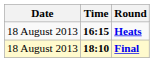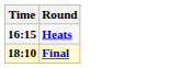 <table class="wikitable">
 <tr>
-<th>Date</th>
 <th>Time</th>
 <th>Round</th>
 </tr>
 <tr>
-<td>18 August 2013</td>
 <td><strong>16:15</strong></td>
 <td><strong><a href='#'>Heats</a></strong></td>
 </tr>
 <tr style=background:lemonchiffon>
-<td>18 August 2013</td>
 <td><strong>18:10</strong></td>
 <td><strong><a href='#'>Final</a></strong></td>
 </tr>
 </table>
